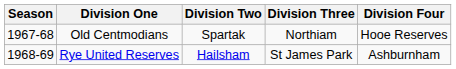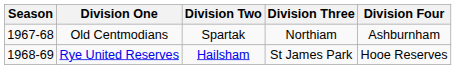 <table class="wikitable" style="text-align: center;">
 <tr>
 <th>Season</th>
 <th>Division One</th>
 <th>Division Two</th>
 <th>Division Three</th>
 <th>Division Four</th>
 </tr>
 <tr>
 <td>1967-68</td>
 <td>Old Centmodians</td>
 <td>Spartak</td>
 <td>Northiam</td>
-<td>Hooe Reserves</td>
+<td>Ashburnham</td>
 </tr>
 <tr>
 <td>1968-69</td>
 <td><a href='#'>Rye United Reserves</a></td>
 <td><a href='#'>Hailsham</a></td>
 <td>St James Park</td>
-<td>Ashburnham</td>
+<td>Hooe Reserves</td>
 </tr>
 </table>
